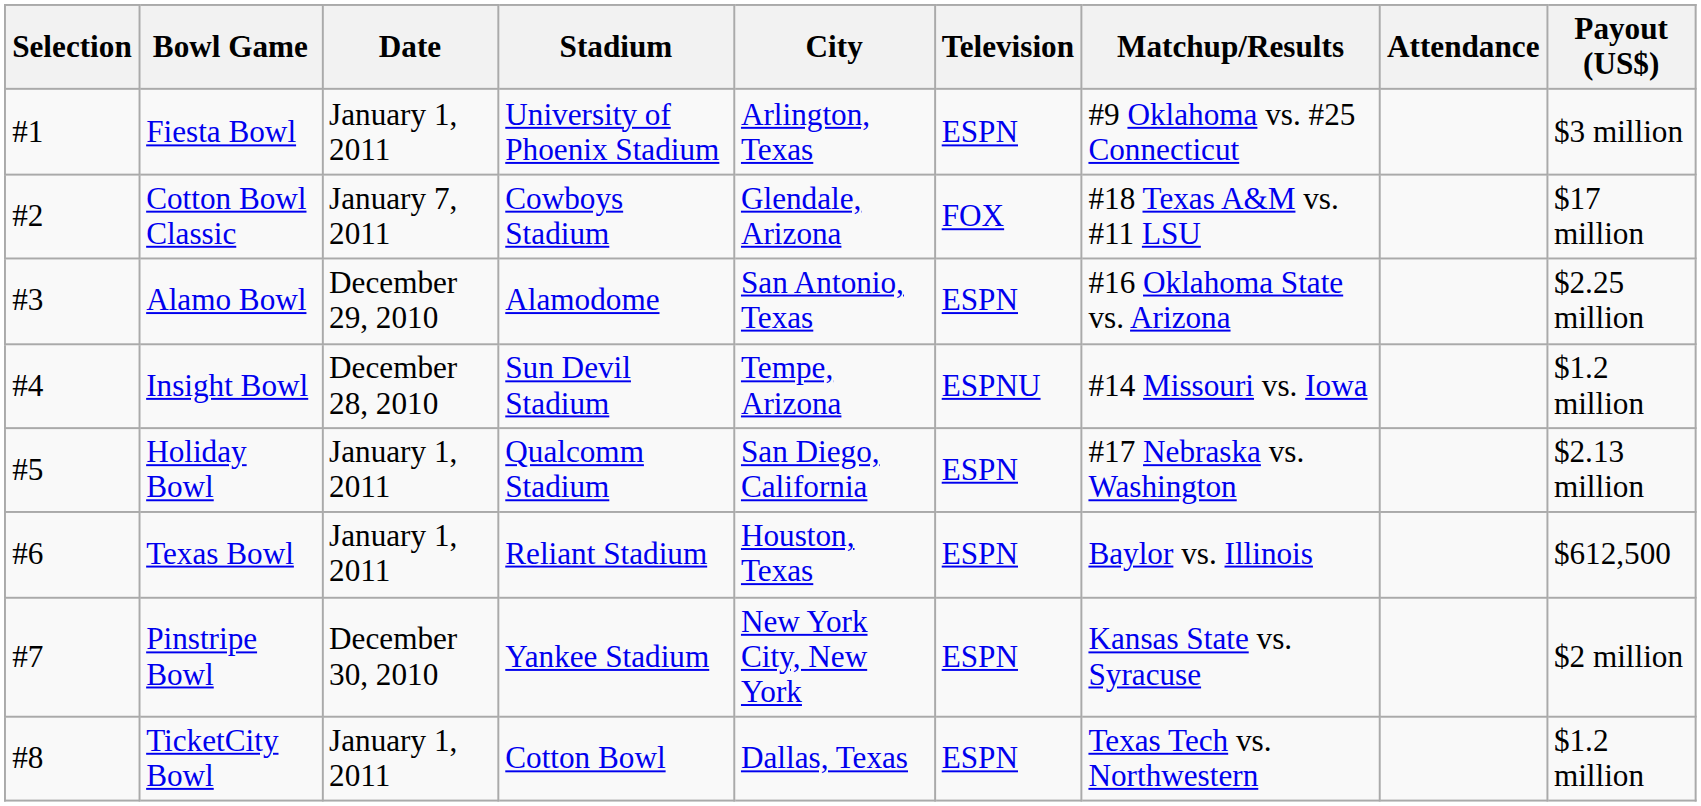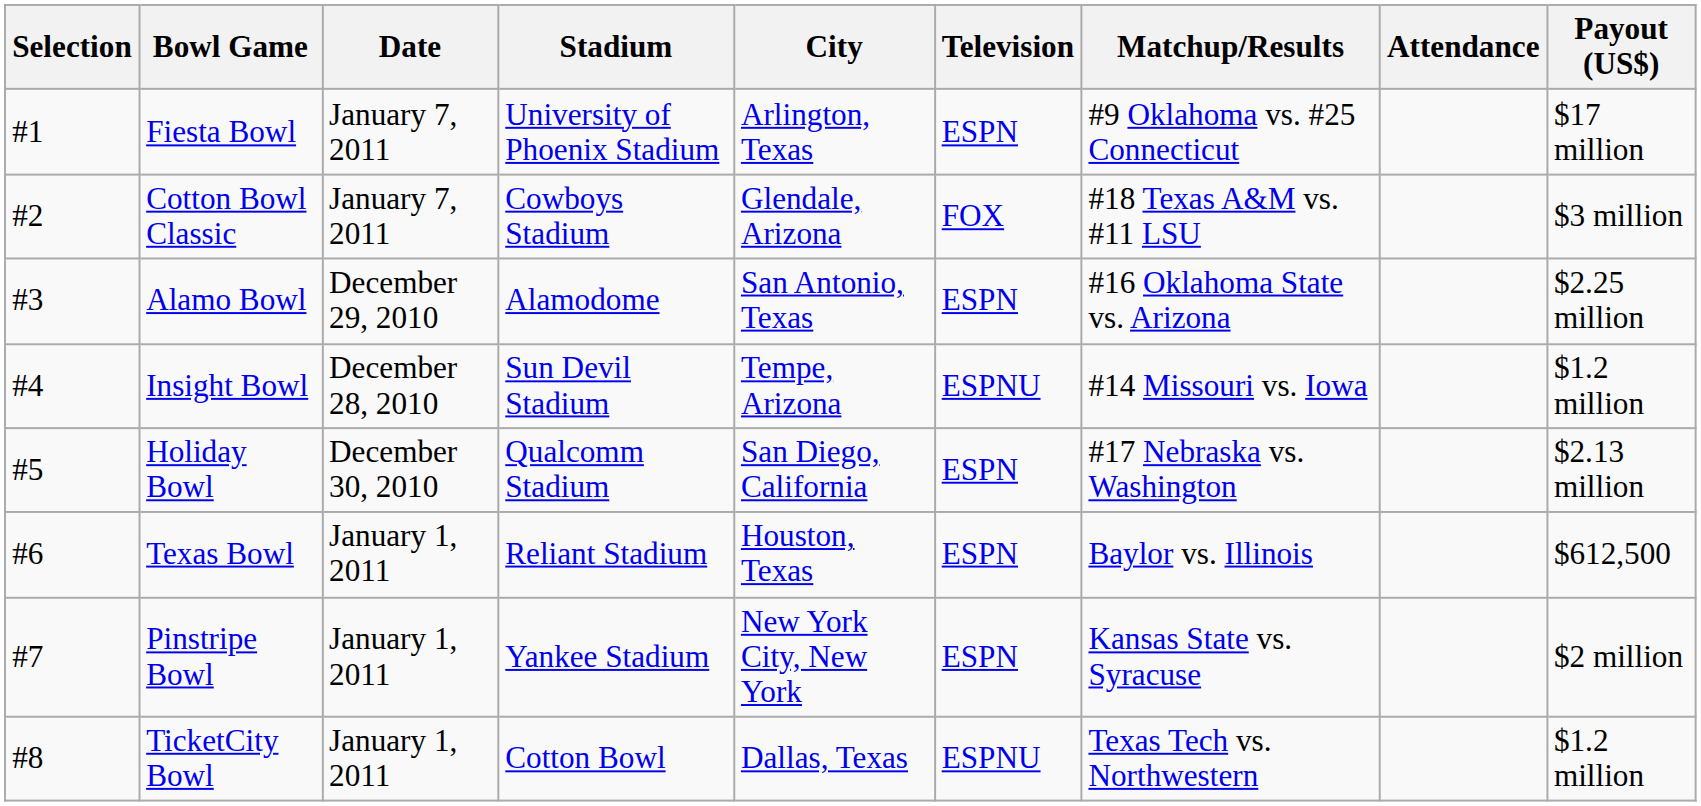 <table class="wikitable">
 <tr>
 <th>Selection</th>
 <th>Bowl Game</th>
 <th>Date</th>
 <th>Stadium</th>
 <th>City</th>
 <th>Television</th>
 <th>Matchup/Results</th>
 <th>Attendance</th>
 <th>Payout (US$)</th>
 </tr>
 <tr>
 <td>#1</td>
 <td><a href='#'>Fiesta Bowl</a></td>
-<td>January 1, 2011</td>
+<td>January 7, 2011</td>
 <td><a href='#'>University of Phoenix Stadium</a></td>
 <td><a href='#'>Arlington, Texas</a></td>
 <td><a href='#'>ESPN</a></td>
 <td>#9 <a href='#'>Oklahoma</a> vs. #25 <a href='#'>Connecticut</a></td>
 <td></td>
-<td>$3 million</td>
+<td>$17 million</td>
 </tr>
 <tr>
 <td>#2</td>
 <td><a href='#'>Cotton Bowl Classic</a></td>
 <td>January 7, 2011</td>
 <td><a href='#'>Cowboys Stadium</a></td>
 <td><a href='#'>Glendale, Arizona</a></td>
 <td><a href='#'>FOX</a></td>
 <td>#18 <a href='#'>Texas A&M</a> vs. #11 <a href='#'>LSU</a></td>
 <td></td>
-<td>$17 million</td>
+<td>$3 million</td>
 </tr>
 <tr>
 <td>#3</td>
 <td><a href='#'>Alamo Bowl</a></td>
 <td>December 29, 2010</td>
 <td><a href='#'>Alamodome</a></td>
 <td><a href='#'>San Antonio, Texas</a></td>
 <td><a href='#'>ESPN</a></td>
 <td>#16 <a href='#'>Oklahoma State</a> vs. <a href='#'>Arizona</a></td>
 <td></td>
 <td>$2.25 million</td>
 </tr>
 <tr>
 <td>#4</td>
 <td><a href='#'>Insight Bowl</a></td>
 <td>December 28, 2010</td>
 <td><a href='#'>Sun Devil Stadium</a></td>
 <td><a href='#'>Tempe, Arizona</a></td>
 <td><a href='#'>ESPNU</a></td>
 <td>#14 <a href='#'>Missouri</a> vs. <a href='#'>Iowa</a></td>
 <td></td>
 <td>$1.2 million</td>
 </tr>
 <tr>
 <td>#5</td>
 <td><a href='#'>Holiday Bowl</a></td>
-<td>January 1, 2011</td>
+<td>December 30, 2010</td>
 <td><a href='#'>Qualcomm Stadium</a></td>
 <td><a href='#'>San Diego, California</a></td>
 <td><a href='#'>ESPN</a></td>
 <td>#17 <a href='#'>Nebraska</a> vs. <a href='#'>Washington</a></td>
 <td></td>
 <td>$2.13 million</td>
 </tr>
 <tr>
 <td>#6</td>
 <td><a href='#'>Texas Bowl</a></td>
 <td>January 1, 2011</td>
 <td><a href='#'>Reliant Stadium</a></td>
 <td><a href='#'>Houston, Texas</a></td>
 <td><a href='#'>ESPN</a></td>
 <td><a href='#'>Baylor</a> vs. <a href='#'>Illinois</a></td>
 <td></td>
 <td>$612,500</td>
 </tr>
 <tr>
 <td>#7</td>
 <td><a href='#'>Pinstripe Bowl</a></td>
-<td>December 30, 2010</td>
+<td>January 1, 2011</td>
 <td><a href='#'>Yankee Stadium</a></td>
 <td><a href='#'>New York City, New York</a></td>
 <td><a href='#'>ESPN</a></td>
 <td><a href='#'>Kansas State</a> vs. <a href='#'>Syracuse</a></td>
 <td></td>
 <td>$2 million</td>
 </tr>
 <tr>
 <td>#8</td>
 <td><a href='#'>TicketCity Bowl</a></td>
 <td>January 1, 2011</td>
 <td><a href='#'>Cotton Bowl</a></td>
 <td><a href='#'>Dallas, Texas</a></td>
-<td><a href='#'>ESPN</a></td>
+<td><a href='#'>ESPNU</a></td>
 <td><a href='#'>Texas Tech</a> vs. <a href='#'>Northwestern</a></td>
 <td></td>
 <td>$1.2 million</td>
 </tr>
 </table>
